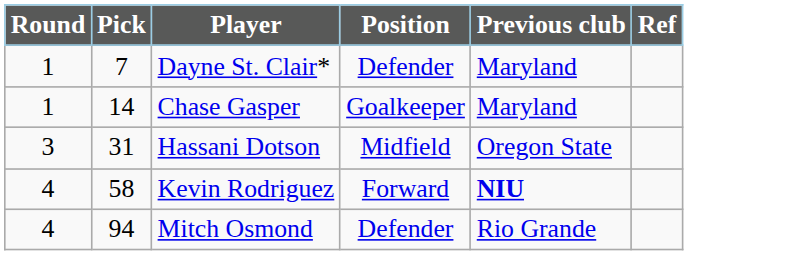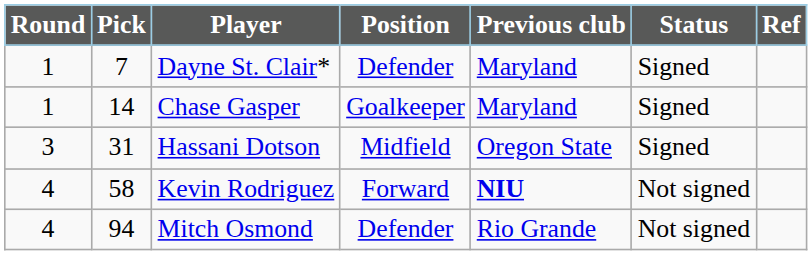 <table class="wikitable" style="text-align:center">
 <tr>
 <th style="background:#585958;color:#FFFFFF;border:1px solid #9BCDE4">Round</th>
 <th style="background:#585958;color:#FFFFFF;border:1px solid #9BCDE4">Pick</th>
 <th style="background:#585958;color:#FFFFFF;border:1px solid #9BCDE4">Player</th>
 <th style="background:#585958;color:#FFFFFF;border:1px solid #9BCDE4">Position</th>
 <th style="background:#585958;color:#FFFFFF;border:1px solid #9BCDE4">Previous club</th>
+<th style="background:#585958;color:#FFFFFF;border:1px solid #9BCDE4">Status</th>
 <th style="background:#585958;color:#FFFFFF;border:1px solid #9BCDE4">Ref</th>
 </tr>
 <tr>
 <td>1</td>
 <td>7</td>
 <td style="text-align:left"> <a href='#'>Dayne St. Clair</a>*</td>
 <td><a href='#'>Defender</a></td>
 <td style="text-align:left"><a href='#'>Maryland</a></td>
+<td style="text-align:left">Signed</td>
 <td></td>
 </tr>
 <tr>
 <td>1</td>
 <td>14</td>
 <td style="text-align:left"> <a href='#'>Chase Gasper</a></td>
 <td><a href='#'>Goalkeeper</a></td>
 <td style="text-align:left"><a href='#'>Maryland</a></td>
+<td style="text-align:left">Signed</td>
 <td></td>
 </tr>
 <tr>
 <td>3</td>
 <td>31</td>
 <td style="text-align:left"> <a href='#'>Hassani Dotson</a></td>
 <td><a href='#'>Midfield</a></td>
 <td style="text-align:left"><a href='#'>Oregon State</a></td>
+<td style="text-align:left">Signed</td>
 <td></td>
 </tr>
 <tr>
 <td>4</td>
 <td>58</td>
 <td style="text-align:left"> <a href='#'>Kevin Rodriguez</a></td>
 <td><a href='#'>Forward</a></td>
 <td style="text-align:left"><strong><a href='#'>NIU</a></strong></td>
+<td style="text-align:left">Not signed</td>
 <td></td>
 </tr>
 <tr>
 <td>4</td>
 <td>94</td>
 <td style="text-align:left"> <a href='#'>Mitch Osmond</a></td>
 <td><a href='#'>Defender</a></td>
 <td style="text-align:left"><a href='#'>Rio Grande</a></td>
+<td style="text-align:left">Not signed</td>
 <td></td>
 </tr>
 </table>
